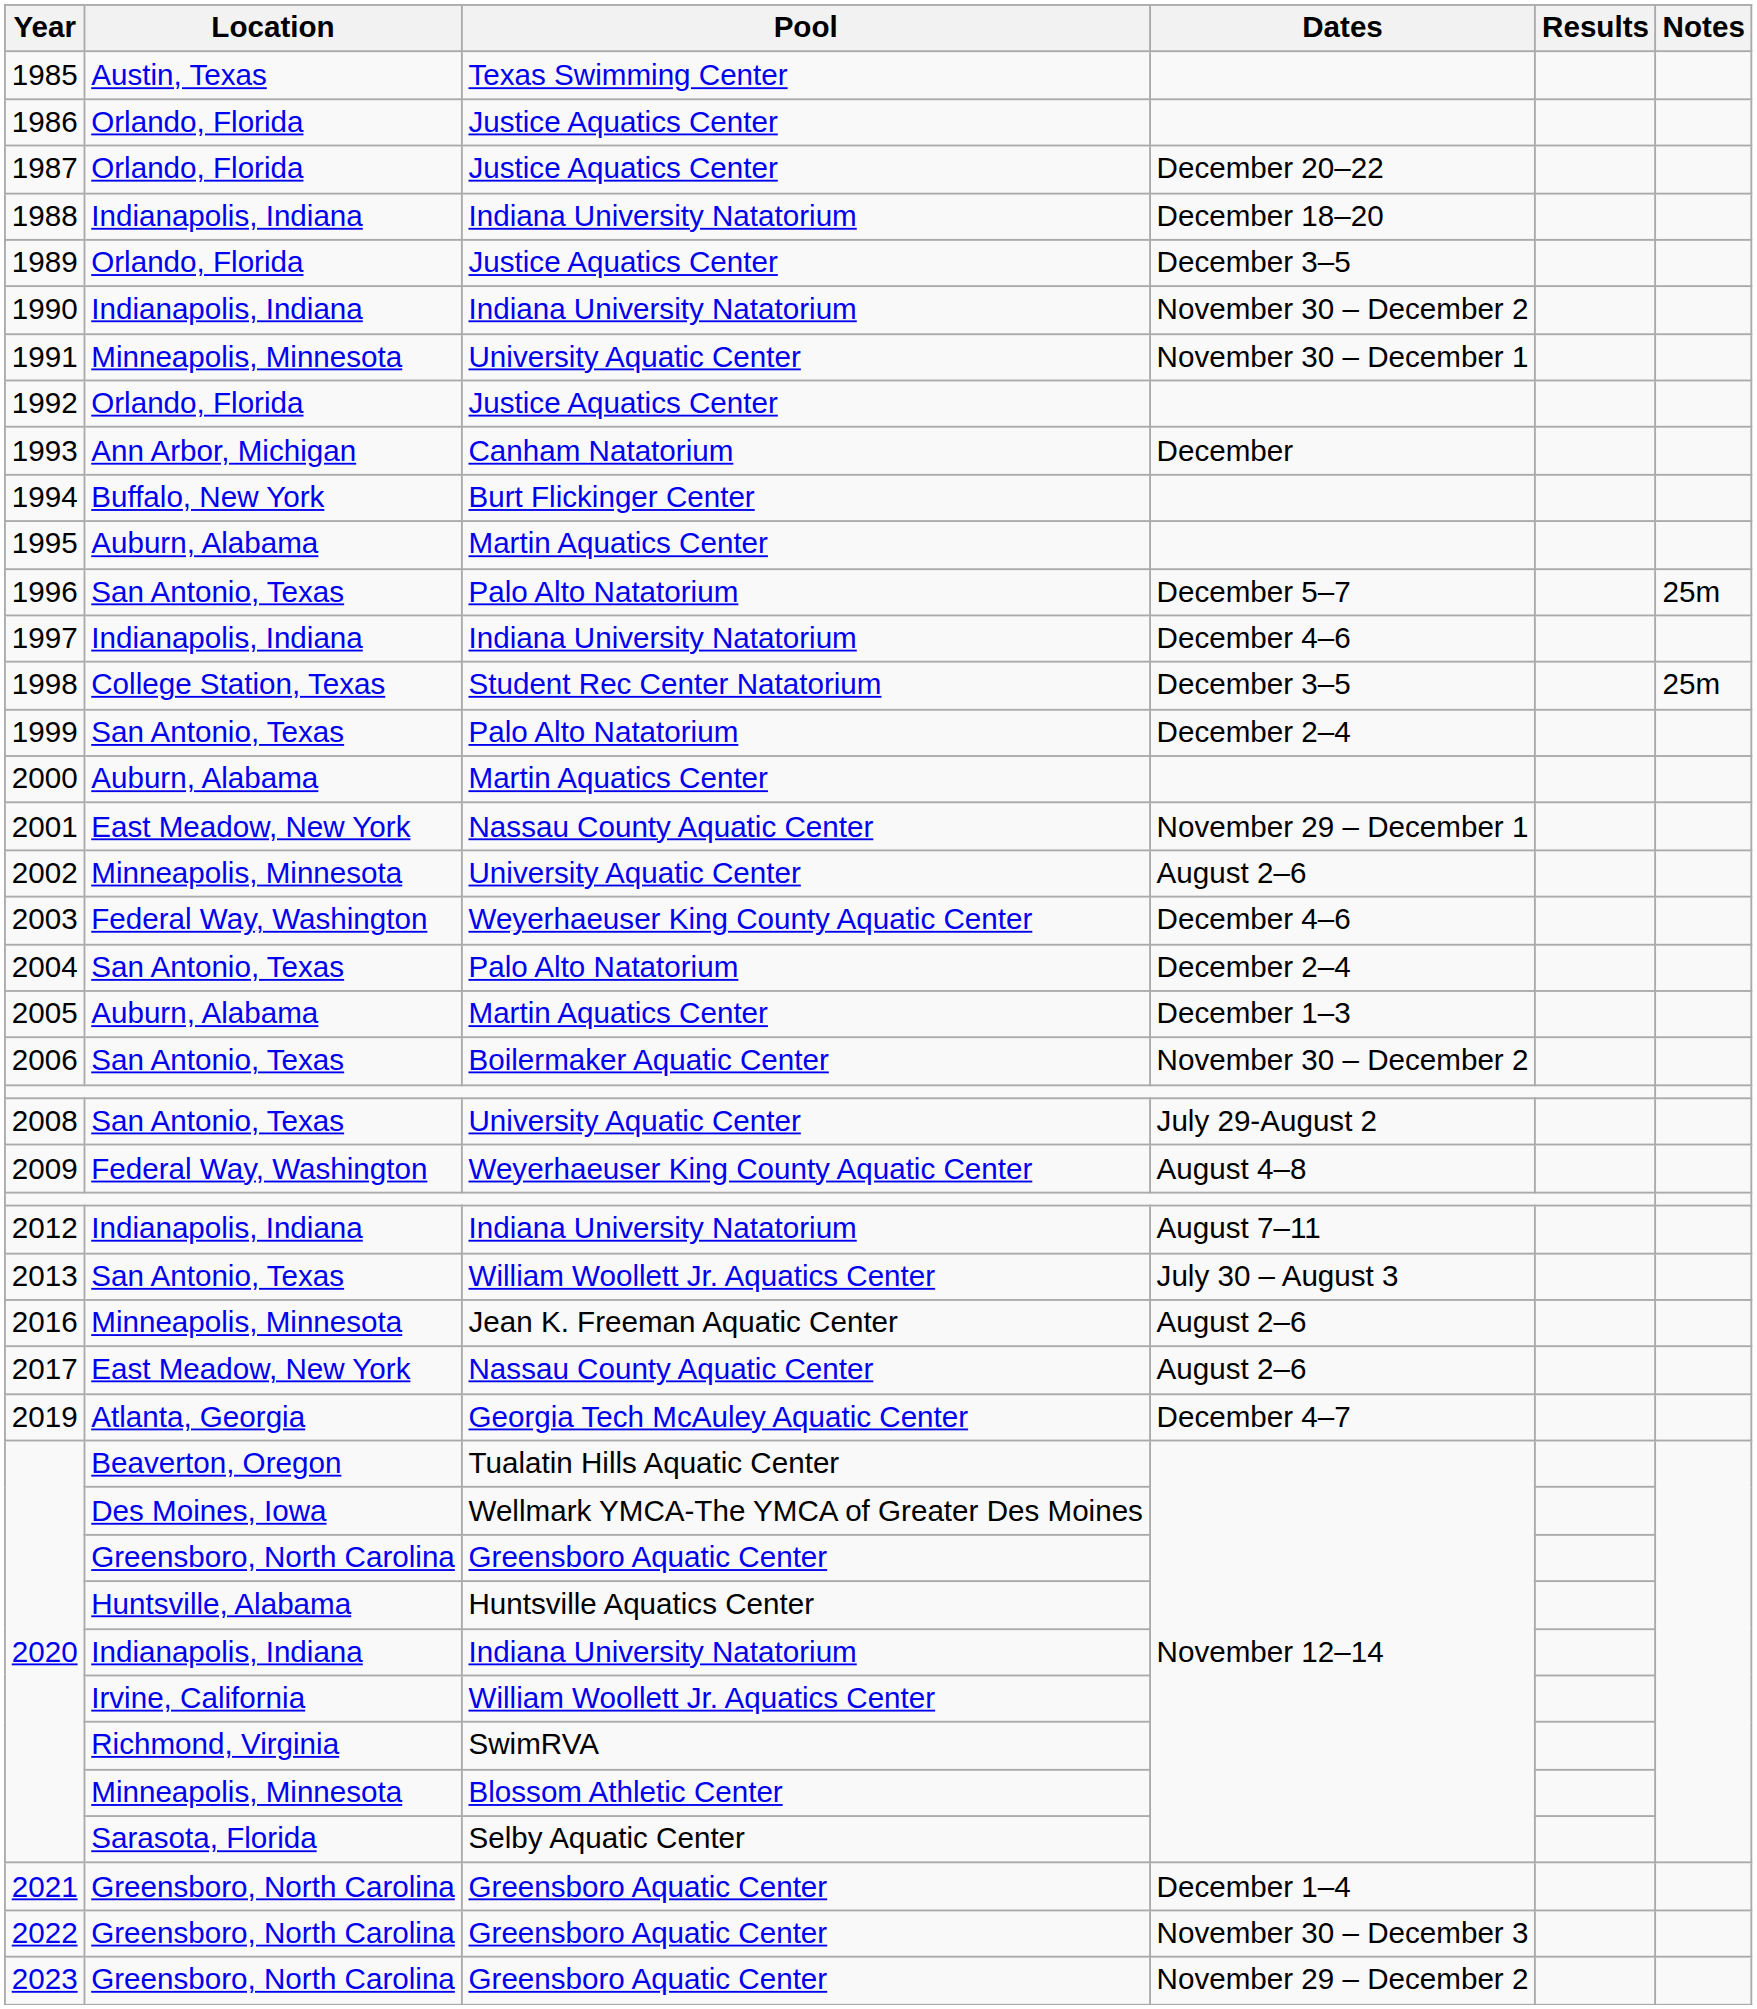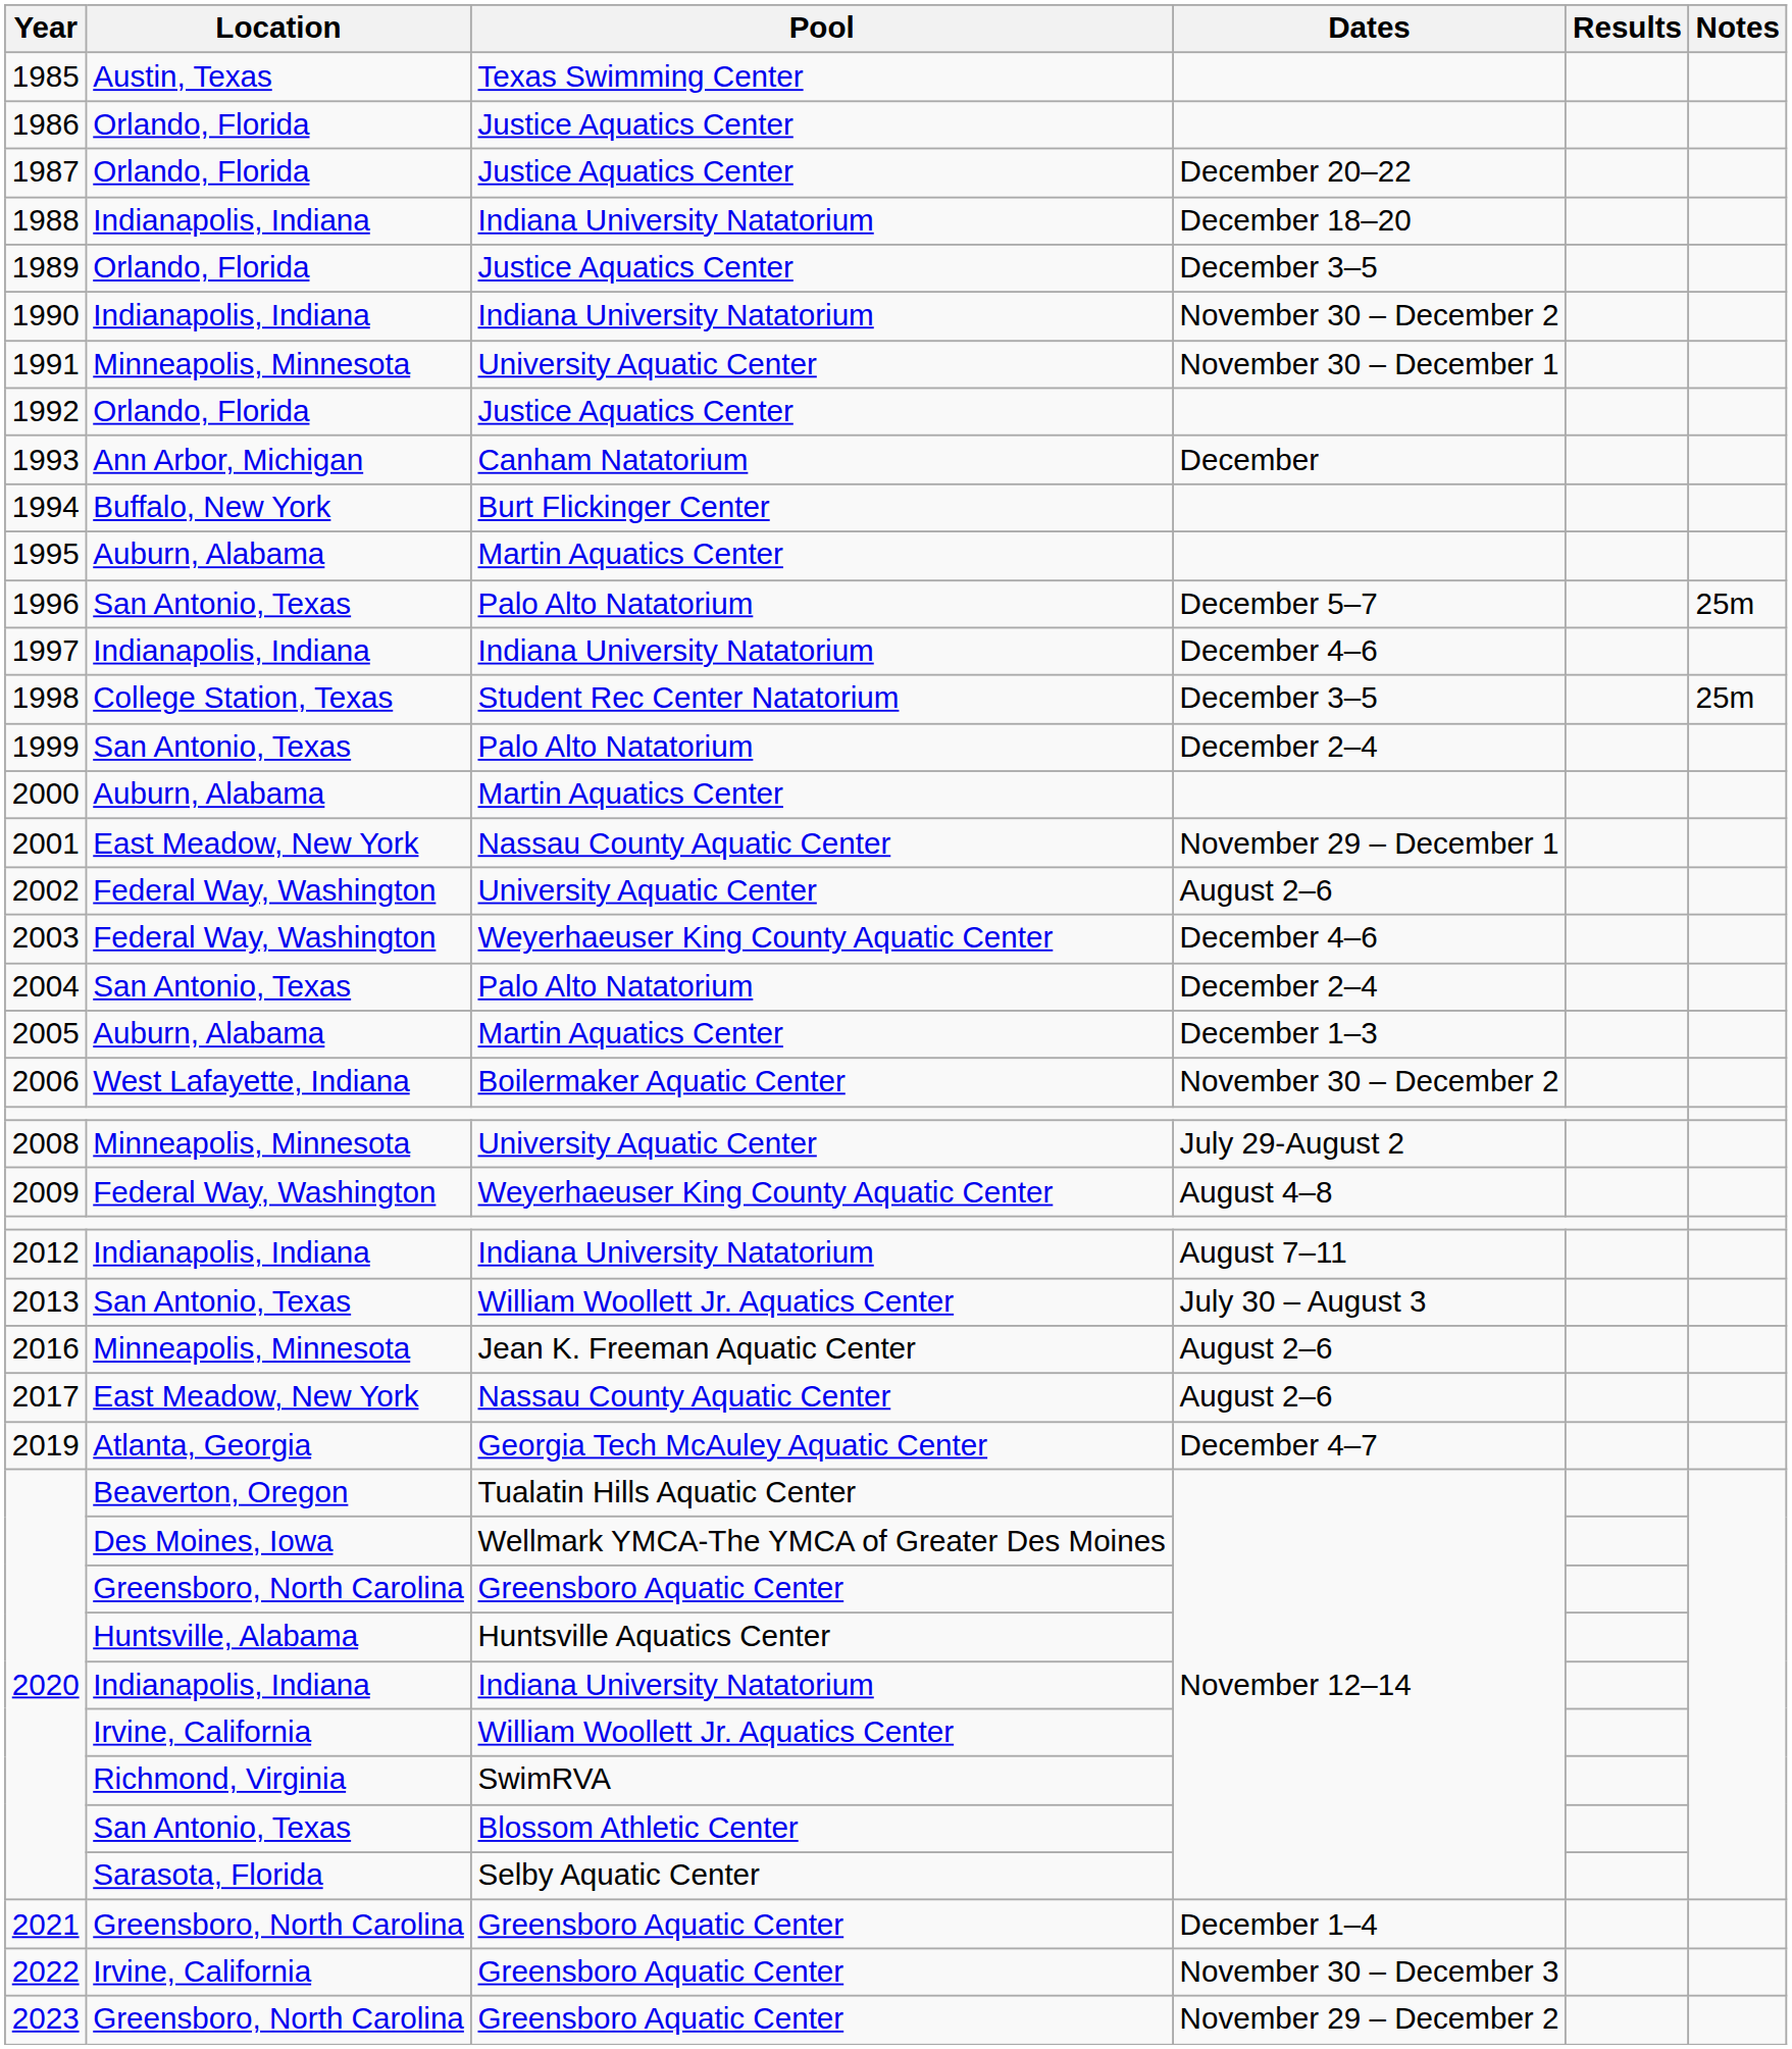 <table class="wikitable">
 <tr>
 <th>Year</th>
 <th>Location</th>
 <th>Pool</th>
 <th>Dates</th>
 <th>Results</th>
 <th>Notes</th>
 </tr>
 <tr>
 <td>1985</td>
 <td><a href='#'>Austin, Texas</a></td>
 <td><a href='#'>Texas Swimming Center</a></td>
 <td></td>
 <td></td>
 <td></td>
 </tr>
 <tr>
 <td>1986</td>
 <td><a href='#'>Orlando, Florida</a></td>
 <td><a href='#'>Justice Aquatics Center</a></td>
 <td></td>
 <td></td>
 <td></td>
 </tr>
 <tr>
 <td>1987</td>
 <td><a href='#'>Orlando, Florida</a></td>
 <td><a href='#'>Justice Aquatics Center</a></td>
 <td>December 20–22</td>
 <td></td>
 <td></td>
 </tr>
 <tr>
 <td>1988</td>
 <td><a href='#'>Indianapolis, Indiana</a></td>
 <td><a href='#'>Indiana University Natatorium</a></td>
 <td>December 18–20</td>
 <td></td>
 <td></td>
 </tr>
 <tr>
 <td>1989</td>
 <td><a href='#'>Orlando, Florida</a></td>
 <td><a href='#'>Justice Aquatics Center</a></td>
 <td>December 3–5</td>
 <td></td>
 <td></td>
 </tr>
 <tr>
 <td>1990</td>
 <td><a href='#'>Indianapolis, Indiana</a></td>
 <td><a href='#'>Indiana University Natatorium</a></td>
 <td>November 30 – December 2</td>
 <td></td>
 <td></td>
 </tr>
 <tr>
 <td>1991</td>
 <td><a href='#'>Minneapolis, Minnesota</a></td>
 <td><a href='#'>University Aquatic Center</a></td>
 <td>November 30 – December 1</td>
 <td></td>
 <td></td>
 </tr>
 <tr>
 <td>1992</td>
 <td><a href='#'>Orlando, Florida</a></td>
 <td><a href='#'>Justice Aquatics Center</a></td>
 <td></td>
 <td></td>
 <td></td>
 </tr>
 <tr>
 <td>1993</td>
 <td><a href='#'>Ann Arbor, Michigan</a></td>
 <td><a href='#'>Canham Natatorium</a></td>
 <td>December</td>
 <td></td>
 <td></td>
 </tr>
 <tr>
 <td>1994</td>
 <td><a href='#'>Buffalo, New York</a></td>
 <td><a href='#'>Burt Flickinger Center</a></td>
 <td></td>
 <td></td>
 <td></td>
 </tr>
 <tr>
 <td>1995</td>
 <td><a href='#'>Auburn, Alabama</a></td>
 <td><a href='#'>Martin Aquatics Center</a></td>
 <td></td>
 <td></td>
 <td></td>
 </tr>
 <tr>
 <td>1996</td>
 <td><a href='#'>San Antonio, Texas</a></td>
 <td><a href='#'>Palo Alto Natatorium</a></td>
 <td>December 5–7</td>
 <td></td>
 <td>25m</td>
 </tr>
 <tr>
 <td>1997</td>
 <td><a href='#'>Indianapolis, Indiana</a></td>
 <td><a href='#'>Indiana University Natatorium</a></td>
 <td>December 4–6</td>
 <td></td>
 <td></td>
 </tr>
 <tr>
 <td>1998</td>
 <td><a href='#'>College Station, Texas</a></td>
 <td><a href='#'>Student Rec Center Natatorium</a></td>
 <td>December 3–5</td>
 <td></td>
 <td>25m</td>
 </tr>
 <tr>
 <td>1999</td>
 <td><a href='#'>San Antonio, Texas</a></td>
 <td><a href='#'>Palo Alto Natatorium</a></td>
 <td>December 2–4</td>
 <td></td>
 <td></td>
 </tr>
 <tr>
 <td>2000</td>
 <td><a href='#'>Auburn, Alabama</a></td>
 <td><a href='#'>Martin Aquatics Center</a></td>
 <td></td>
 <td></td>
 <td></td>
 </tr>
 <tr>
 <td>2001</td>
 <td><a href='#'>East Meadow, New York</a></td>
 <td><a href='#'>Nassau County Aquatic Center</a></td>
 <td>November 29 – December 1</td>
 <td></td>
 <td></td>
 </tr>
 <tr>
 <td>2002</td>
-<td><a href='#'>Minneapolis, Minnesota</a></td>
+<td><a href='#'>Federal Way, Washington</a></td>
 <td><a href='#'>University Aquatic Center</a></td>
 <td>August 2–6</td>
 <td></td>
 <td></td>
 </tr>
 <tr>
 <td>2003</td>
 <td><a href='#'>Federal Way, Washington</a></td>
 <td><a href='#'>Weyerhaeuser King County Aquatic Center</a></td>
 <td>December 4–6</td>
 <td></td>
 <td></td>
 </tr>
 <tr>
 <td>2004</td>
 <td><a href='#'>San Antonio, Texas</a></td>
 <td><a href='#'>Palo Alto Natatorium</a></td>
 <td>December 2–4</td>
 <td></td>
 <td></td>
 </tr>
 <tr>
 <td>2005</td>
 <td><a href='#'>Auburn, Alabama</a></td>
 <td><a href='#'>Martin Aquatics Center</a></td>
 <td>December 1–3</td>
 <td></td>
 <td></td>
 </tr>
 <tr>
 <td>2006</td>
-<td><a href='#'>San Antonio, Texas</a></td>
+<td><a href='#'>West Lafayette, Indiana</a></td>
 <td><a href='#'>Boilermaker Aquatic Center</a></td>
 <td>November 30 – December 2</td>
 <td></td>
 <td></td>
 </tr>
 <tr>
 <td colspan=5></td>
 </tr>
 <tr>
 <td>2008</td>
-<td><a href='#'>San Antonio, Texas</a></td>
+<td><a href='#'>Minneapolis, Minnesota</a></td>
 <td><a href='#'>University Aquatic Center</a></td>
 <td>July 29-August 2</td>
 <td></td>
 <td></td>
 </tr>
 <tr>
 <td>2009</td>
 <td><a href='#'>Federal Way, Washington</a></td>
 <td><a href='#'>Weyerhaeuser King County Aquatic Center</a></td>
 <td>August 4–8</td>
 <td></td>
 <td></td>
 </tr>
 <tr>
 <td colspan=5></td>
 </tr>
 <tr>
 <td>2012</td>
 <td><a href='#'>Indianapolis, Indiana</a></td>
 <td><a href='#'>Indiana University Natatorium</a></td>
 <td>August 7–11</td>
 <td></td>
 <td></td>
 </tr>
 <tr>
 <td>2013</td>
 <td><a href='#'>San Antonio, Texas</a></td>
 <td><a href='#'>William Woollett Jr. Aquatics Center</a></td>
 <td>July 30 – August 3</td>
 <td></td>
 <td></td>
 </tr>
 <tr>
 <td>2016</td>
 <td><a href='#'>Minneapolis, Minnesota</a></td>
 <td>Jean K. Freeman Aquatic Center</td>
 <td>August 2–6</td>
 <td></td>
 <td></td>
 </tr>
 <tr>
 <td>2017</td>
 <td><a href='#'>East Meadow, New York</a></td>
 <td><a href='#'>Nassau County Aquatic Center</a></td>
 <td>August 2–6</td>
 <td></td>
 <td></td>
 </tr>
 <tr>
 <td>2019</td>
 <td><a href='#'>Atlanta, Georgia</a></td>
 <td><a href='#'>Georgia Tech McAuley Aquatic Center</a></td>
 <td>December 4–7</td>
 <td></td>
 <td></td>
 </tr>
 <tr>
 <td rowspan=9><a href='#'>2020</a></td>
 <td><a href='#'>Beaverton, Oregon</a></td>
 <td>Tualatin Hills Aquatic Center</td>
 <td rowspan=9>November 12–14</td>
 <td></td>
 <td rowspan=9><br> </td>
 </tr>
 <tr>
 <td><a href='#'>Des Moines, Iowa</a></td>
 <td>Wellmark YMCA-The YMCA of Greater Des Moines</td>
 </tr>
 <tr>
 <td><a href='#'>Greensboro, North Carolina</a></td>
 <td><a href='#'>Greensboro Aquatic Center</a></td>
 <td></td>
 </tr>
 <tr>
 <td><a href='#'>Huntsville, Alabama</a></td>
 <td>Huntsville Aquatics Center</td>
 <td></td>
 </tr>
 <tr>
 <td><a href='#'>Indianapolis, Indiana</a></td>
 <td><a href='#'>Indiana University Natatorium</a></td>
 <td></td>
 </tr>
 <tr>
 <td><a href='#'>Irvine, California</a></td>
 <td><a href='#'>William Woollett Jr. Aquatics Center</a></td>
 <td></td>
 </tr>
 <tr>
 <td><a href='#'>Richmond, Virginia</a></td>
 <td>SwimRVA</td>
 <td></td>
 </tr>
 <tr>
-<td><a href='#'>Minneapolis, Minnesota</a></td>
+<td><a href='#'>San Antonio, Texas</a></td>
 <td><a href='#'>Blossom Athletic Center</a></td>
 <td></td>
 </tr>
 <tr>
 <td><a href='#'>Sarasota, Florida</a></td>
 <td>Selby Aquatic Center</td>
 <td></td>
 </tr>
 <tr>
 <td><a href='#'>2021</a></td>
 <td><a href='#'>Greensboro, North Carolina</a></td>
 <td><a href='#'>Greensboro Aquatic Center</a></td>
 <td>December 1–4</td>
 <td></td>
 <td></td>
 </tr>
 <tr>
 <td><a href='#'>2022</a></td>
-<td><a href='#'>Greensboro, North Carolina</a></td>
+<td><a href='#'>Irvine, California</a></td>
 <td><a href='#'>Greensboro Aquatic Center</a></td>
 <td>November 30 – December 3</td>
 <td></td>
 <td></td>
 </tr>
 <tr>
 <td><a href='#'>2023</a></td>
 <td><a href='#'>Greensboro, North Carolina</a></td>
 <td><a href='#'>Greensboro Aquatic Center</a></td>
 <td>November 29 – December 2</td>
 <td></td>
 <td></td>
 </tr>
 </table>
